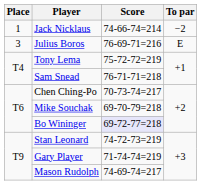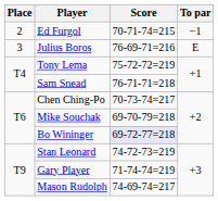 <table class="wikitable">
 <tr>
 <th>Place</th>
 <th>Player</th>
 <th>Score</th>
 <th>To par</th>
 </tr>
 <tr>
-<td align="center">1</td>
-<td> <a href='#'>Jack Nicklaus</a></td>
-<td>74-66-74=214</td>
-<td align="center">−2</td>
+<td align="center">2</td>
+<td> <a href='#'>Ed Furgol</a></td>
+<td>70-71-74=215</td>
+<td align="center">−1</td>
 </tr>
 <tr>
 <td align="center">3</td>
 <td> <a href='#'>Julius Boros</a></td>
 <td>76-69-71=216</td>
 <td align="center">E</td>
 </tr>
 <tr>
 <td rowspan="2" align="center">T4</td>
 <td> <a href='#'>Tony Lema</a></td>
 <td>75-72-72=219</td>
 <td rowspan="2" align="center">+1</td>
 </tr>
 <tr>
 <td> <a href='#'>Sam Snead</a></td>
 <td>76-71-71=218</td>
 </tr>
 <tr>
 <td rowspan="3" align="center">T6</td>
 <td> Chen Ching-Po</td>
 <td>70-73-74=217</td>
 <td rowspan="3" align="center">+2</td>
 </tr>
 <tr>
 <td> <a href='#'>Mike Souchak</a></td>
 <td>69-70-79=218</td>
 </tr>
 <tr>
 <td> <a href='#'>Bo Wininger</a></td>
 <td style="background: lavender;">69-72-77=218</td>
 </tr>
 <tr>
 <td rowspan="3" align="center">T9</td>
 <td> <a href='#'>Stan Leonard</a></td>
 <td>74-72-73=219</td>
 <td rowspan="3" align="center">+3</td>
 </tr>
 <tr>
 <td> <a href='#'>Gary Player</a></td>
 <td>71-74-74=219</td>
 </tr>
 <tr>
 <td> <a href='#'>Mason Rudolph</a></td>
 <td>74-69-74=217</td>
 </tr>
 </table>
